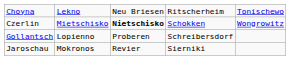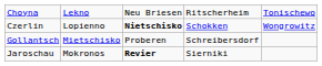 <table class="wikitable">
 <tr>
 <td><a href='#'>Choyna</a></td>
 <td><a href='#'>Lekno</a></td>
 <td>Neu Briesen</td>
 <td>Ritscherheim</td>
 <td><a href='#'>Tonischewo</a></td>
 </tr>
 <tr>
 <td>Czerlin</td>
-<td><a href='#'>Mietschisko</a></td>
+<td>Lopienno</td>
 <td><strong>Nietschisko</strong></td>
 <td><a href='#'>Schokken</a></td>
 <td><a href='#'>Wongrowitz</a></td>
 </tr>
 <tr>
 <td><a href='#'>Gollantsch</a></td>
-<td>Lopienno</td>
+<td><a href='#'>Mietschisko</a></td>
 <td>Proberen</td>
 <td>Schreibersdorf</td>
 <td></td>
 </tr>
 <tr>
 <td>Jaroschau</td>
 <td>Mokronos</td>
-<td>Revier</td>
+<td><strong>Revier</strong></td>
 <td>Sierniki</td>
 </tr>
 </table>
